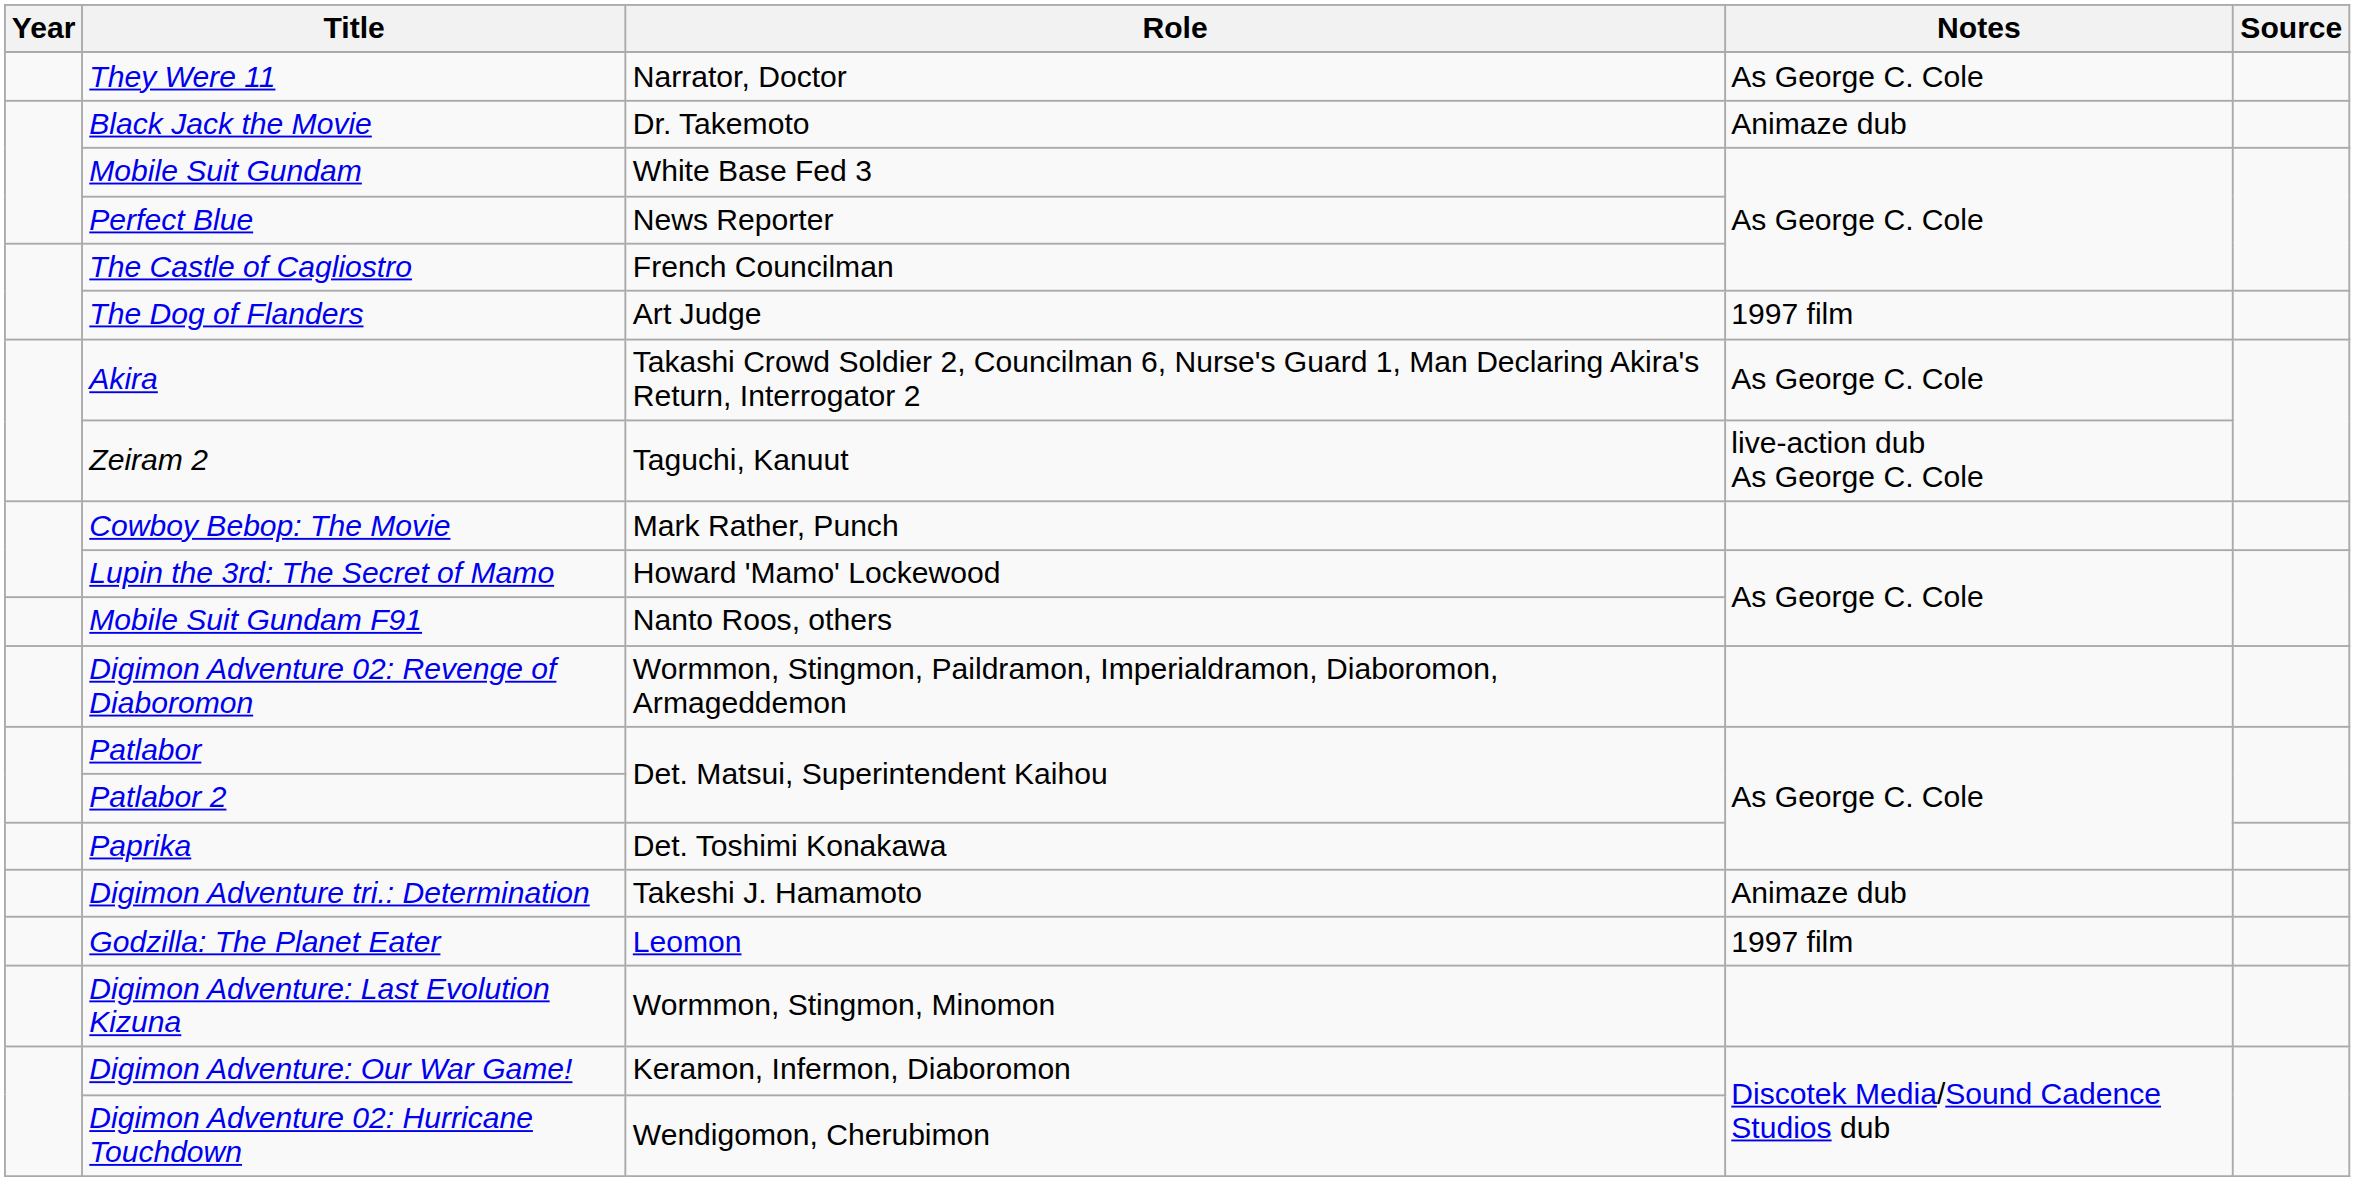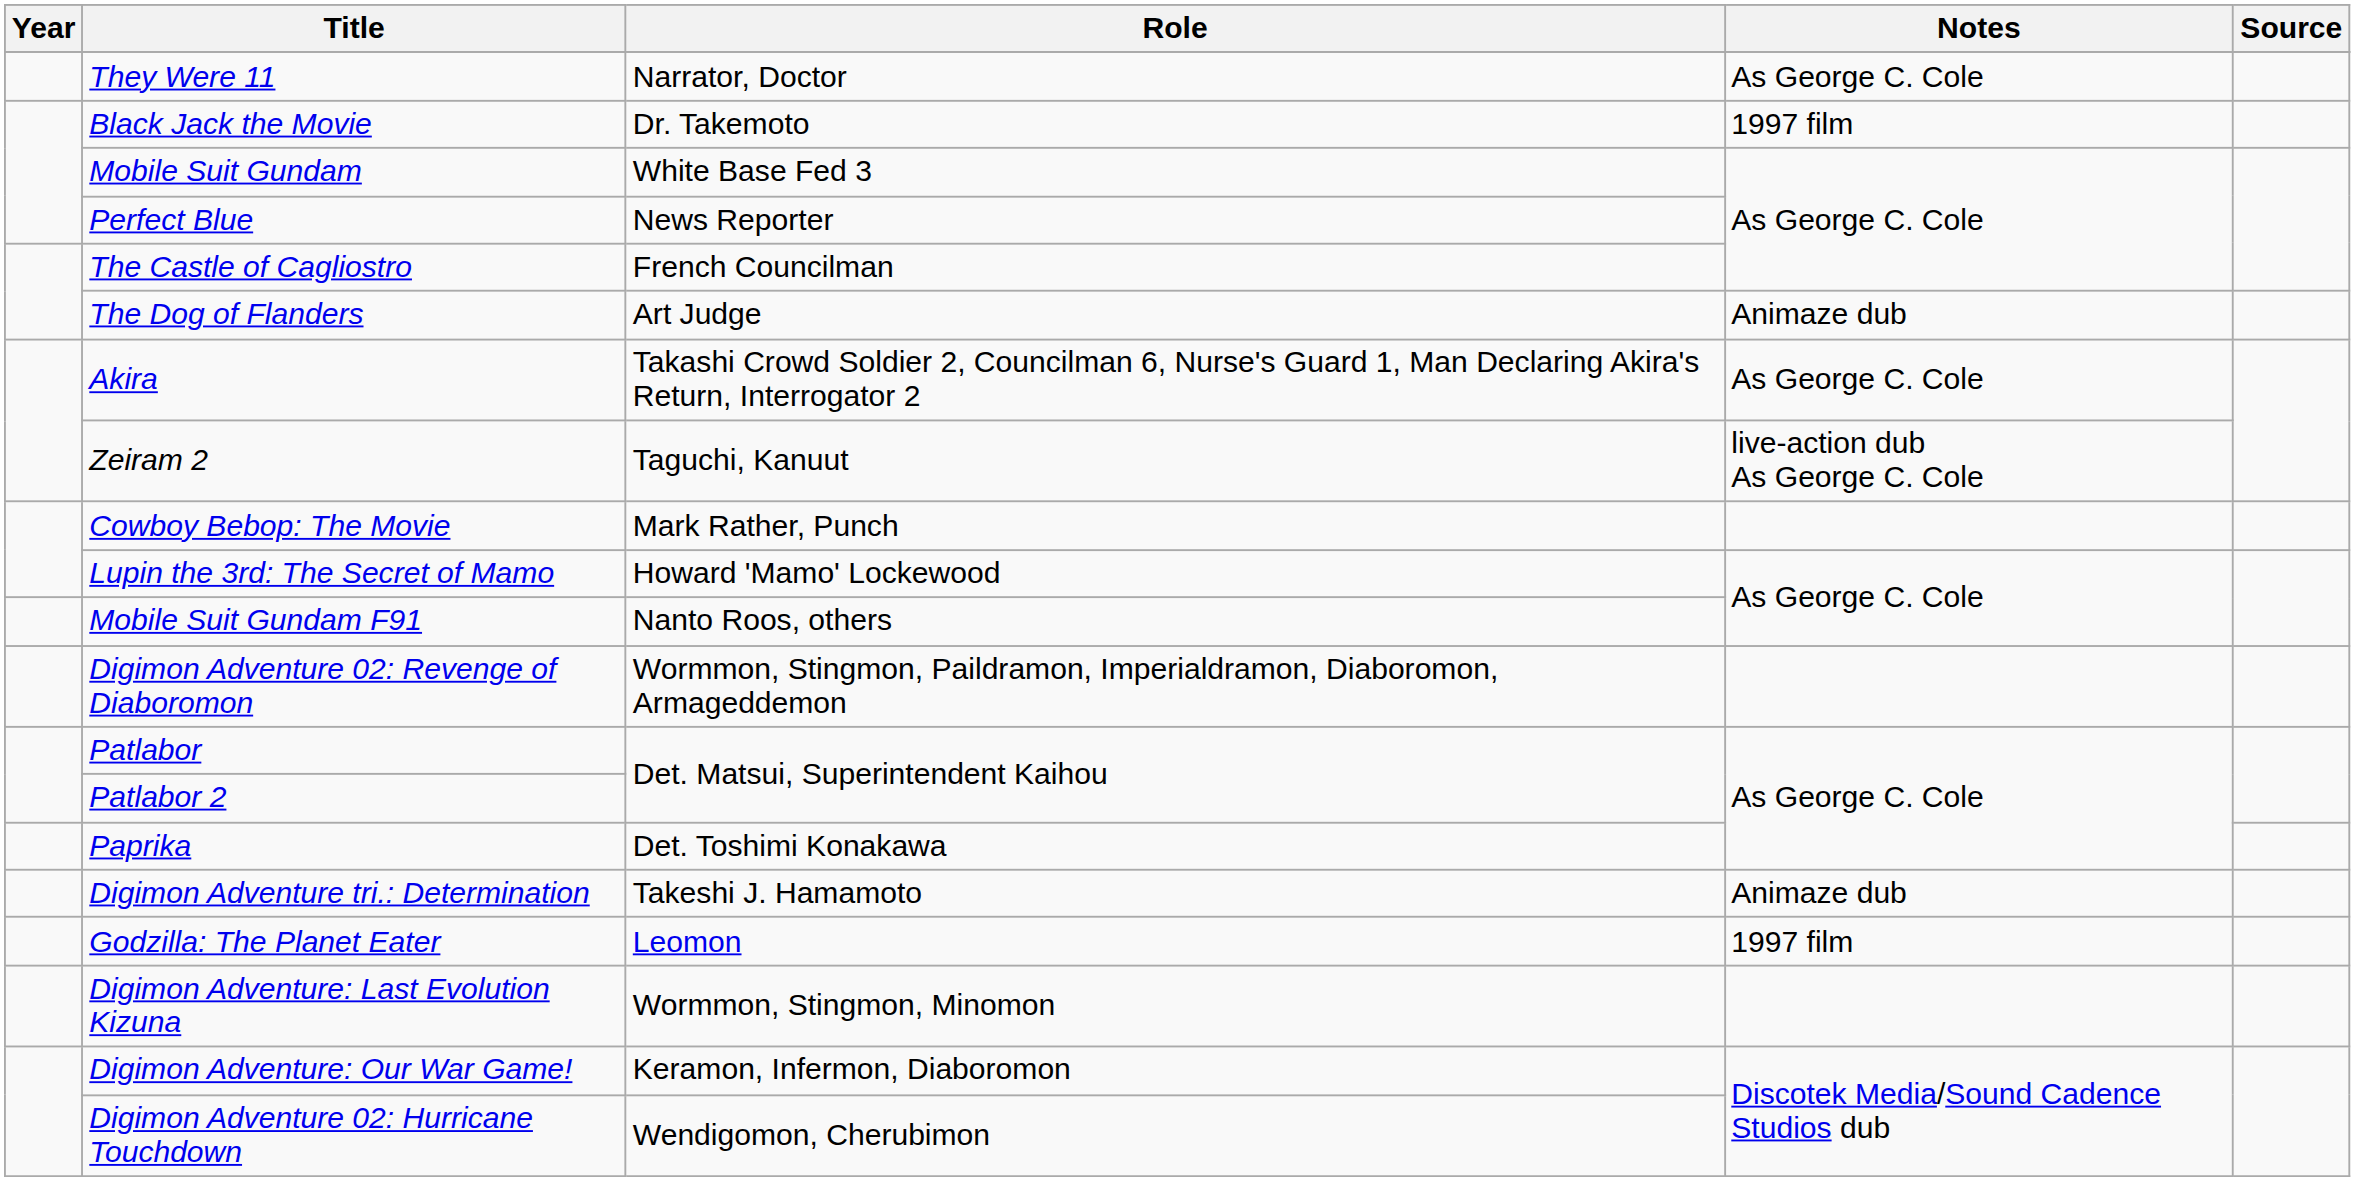 <table class="wikitable sortable plainrowheaders">
 <tr>
 <th>Year</th>
 <th>Title</th>
 <th>Role</th>
 <th class="unsortable">Notes</th>
 <th class="unsortable">Source</th>
 </tr>
 <tr>
 </tr>
 <tr>
 <td></td>
 <td><em><a href='#'>They Were 11</a></em></td>
 <td>Narrator, Doctor</td>
 <td>As George C. Cole</td>
 <td></td>
 </tr>
 <tr>
 <td rowspan="3"></td>
 <td><em><a href='#'>Black Jack the Movie</a></em></td>
 <td>Dr. Takemoto</td>
-<td>Animaze dub</td>
+<td>1997 film</td>
 <td></td>
 </tr>
 <tr>
 <td><em><a href='#'>Mobile Suit Gundam</a></em></td>
 <td>White Base Fed 3</td>
 <td rowspan="3">As George C. Cole</td>
 <td rowspan="3"></td>
 </tr>
 <tr>
 <td><em><a href='#'>Perfect Blue</a></em></td>
 <td>News Reporter</td>
 </tr>
 <tr>
 <td rowspan="2"></td>
 <td><em><a href='#'>The Castle of Cagliostro</a></em></td>
 <td>French Councilman</td>
 </tr>
 <tr>
 <td><em><a href='#'>The Dog of Flanders</a></em></td>
 <td>Art Judge</td>
-<td>1997 film</td>
+<td>Animaze dub</td>
 <td></td>
 </tr>
 <tr>
 <td rowspan="2"></td>
 <td><em><a href='#'>Akira</a></em></td>
 <td>Takashi Crowd Soldier 2, Councilman 6, Nurse's Guard 1, Man Declaring Akira's Return, Interrogator 2</td>
 <td>As George C. Cole</td>
 <td rowspan="2"></td>
 </tr>
 <tr>
 <td><em>Zeiram 2</em></td>
 <td>Taguchi, Kanuut</td>
 <td>live-action dub<br>As George C. Cole</td>
 </tr>
 <tr>
 <td rowspan="2"></td>
 <td><em><a href='#'>Cowboy Bebop: The Movie</a></em></td>
 <td>Mark Rather, Punch</td>
 <td></td>
 <td></td>
 </tr>
 <tr>
 <td><em><a href='#'>Lupin the 3rd: The Secret of Mamo</a></em></td>
 <td>Howard 'Mamo' Lockewood</td>
 <td rowspan="2">As George C. Cole</td>
 <td rowspan="2"></td>
 </tr>
 <tr>
 <td></td>
 <td><em><a href='#'>Mobile Suit Gundam F91</a></em></td>
 <td>Nanto Roos, others</td>
 </tr>
 <tr>
 <td></td>
 <td><em><a href='#'>Digimon Adventure 02: Revenge of Diaboromon</a></em></td>
 <td>Wormmon, Stingmon, Paildramon, Imperialdramon, Diaboromon, Armageddemon</td>
 <td></td>
 <td></td>
 </tr>
 <tr>
 <td rowspan="2"></td>
 <td><em><a href='#'>Patlabor</a></em></td>
 <td rowspan="2">Det. Matsui, Superintendent Kaihou</td>
 <td rowspan="3">As George C. Cole</td>
 <td rowspan="2"></td>
 </tr>
 <tr>
 <td><em><a href='#'>Patlabor 2</a></em></td>
 </tr>
 <tr>
 <td></td>
 <td><em><a href='#'>Paprika</a></em></td>
 <td>Det. Toshimi Konakawa</td>
 <td></td>
 </tr>
 <tr>
 <td></td>
 <td><em><a href='#'>Digimon Adventure tri.: Determination</a></em></td>
 <td>Takeshi J. Hamamoto</td>
 <td>Animaze dub</td>
 <td></td>
 </tr>
 <tr>
 <td></td>
 <td><em><a href='#'>Godzilla: The Planet Eater</a></em></td>
 <td><a href='#'>Leomon</a></td>
 <td>1997 film</td>
 <td></td>
 </tr>
 <tr>
 <td></td>
 <td><em><a href='#'>Digimon Adventure: Last Evolution Kizuna</a></em></td>
 <td>Wormmon, Stingmon, Minomon</td>
 <td></td>
 <td></td>
 </tr>
 <tr>
 <td rowspan="2"></td>
 <td><em><a href='#'>Digimon Adventure: Our War Game!</a></em></td>
 <td>Keramon, Infermon, Diaboromon</td>
 <td rowspan="2"><a href='#'>Discotek Media</a>/<a href='#'>Sound Cadence Studios</a> dub</td>
 </tr>
 <tr>
 <td><em><a href='#'>Digimon Adventure 02: Hurricane Touchdown</a></em></td>
 <td>Wendigomon, Cherubimon</td>
 </tr>
 </table>
